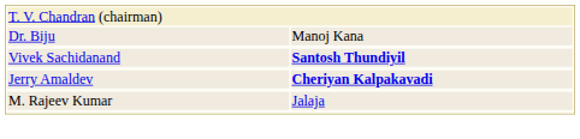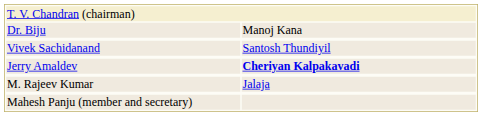 <table style="width:50%;border: 1px solid #BEB168;background-color:#FDFCF6;">
 <tr>
 <td colspan="2" style="background-color:#F5EFD0;"> <a href='#'>T. V. Chandran</a> (chairman)</td>
 </tr>
 <tr style="background-color:#F0EADF;">
 <td style="width:50%"> <a href='#'>Dr. Biju</a></td>
 <td style="width:50%"> Manoj Kana</td>
 </tr>
 <tr style="vertical-align:top;">
 </tr>
 <tr style="background-color:#F0EADF;">
 <td style="width:50%"> <a href='#'>Vivek Sachidanand</a></td>
-<td style="width:50%"><strong> <a href='#'>Santosh Thundiyil</a></strong></td>
+<td style="width:50%"> <a href='#'>Santosh Thundiyil</a></td>
 </tr>
 <tr style="vertical-align:top;">
 </tr>
 <tr style="background-color:#F0EADF;">
 <td style="width:50%"> <a href='#'>Jerry Amaldev</a></td>
 <td style="width:50%"><strong> <a href='#'>Cheriyan Kalpakavadi</a></strong></td>
 </tr>
 <tr style="vertical-align:top;">
 </tr>
 <tr style="background-color:#F0EADF;">
 <td style="width:50%"> M. Rajeev Kumar</td>
 <td style="width:50%"> <a href='#'>Jalaja</a></td>
 </tr>
 <tr style="vertical-align:top;">
 </tr>
+<tr style="background-color:#F0EADF;">
+<td style="width:50%"> Mahesh Panju (member and secretary)</td>
+<td style="width:50%"></td>
+</tr>
 </table>
